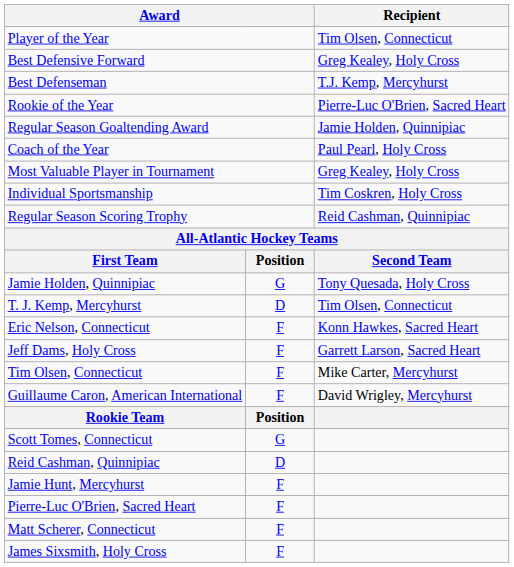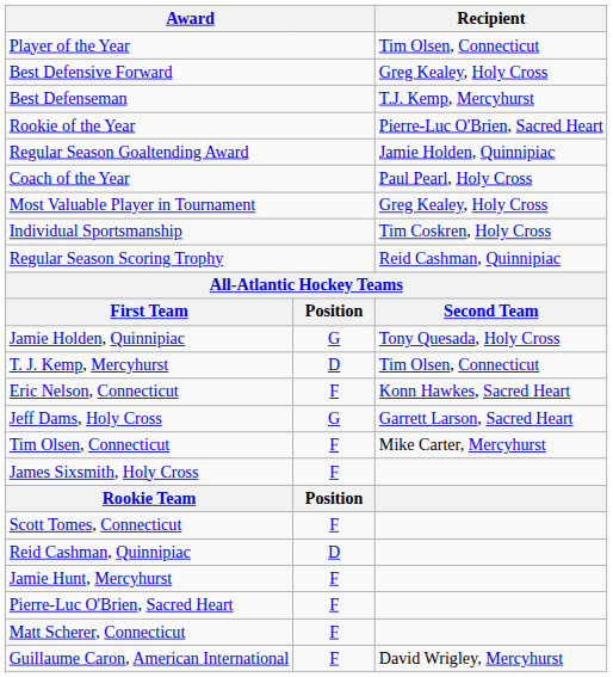 <table class="wikitable">
 <tr>
 <th colspan=2><a href='#'>Award</a></th>
 <th>Recipient</th>
 </tr>
 <tr>
 <td colspan=2><a href='#'>Player of the Year</a></td>
 <td><a href='#'>Tim Olsen</a>, <a href='#'>Connecticut</a></td>
 </tr>
 <tr>
 <td colspan=2><a href='#'>Best Defensive Forward</a></td>
 <td><a href='#'>Greg Kealey</a>, <a href='#'>Holy Cross</a></td>
 </tr>
 <tr>
 <td colspan=2><a href='#'>Best Defenseman</a></td>
 <td><a href='#'>T.J. Kemp</a>, <a href='#'>Mercyhurst</a></td>
 </tr>
 <tr>
 <td colspan=2><a href='#'>Rookie of the Year</a></td>
 <td><a href='#'>Pierre-Luc O'Brien</a>, <a href='#'>Sacred Heart</a></td>
 </tr>
 <tr>
 <td colspan=2><a href='#'>Regular Season Goaltending Award</a></td>
 <td><a href='#'>Jamie Holden</a>, <a href='#'>Quinnipiac</a></td>
 </tr>
 <tr>
 <td colspan=2><a href='#'>Coach of the Year</a></td>
 <td><a href='#'>Paul Pearl</a>, <a href='#'>Holy Cross</a></td>
 </tr>
 <tr>
 <td colspan=2><a href='#'>Most Valuable Player in Tournament</a></td>
 <td><a href='#'>Greg Kealey</a>, <a href='#'>Holy Cross</a></td>
 </tr>
 <tr>
 <td colspan=2><a href='#'>Individual Sportsmanship</a></td>
 <td><a href='#'>Tim Coskren</a>, <a href='#'>Holy Cross</a></td>
 </tr>
 <tr>
 <td colspan=2><a href='#'>Regular Season Scoring Trophy</a></td>
 <td><a href='#'>Reid Cashman</a>, <a href='#'>Quinnipiac</a></td>
 </tr>
 <tr>
 <th colspan=3><a href='#'>All-Atlantic Hockey Teams</a></th>
 </tr>
 <tr>
 <th><a href='#'>First Team</a></th>
 <th>  Position  </th>
 <th><a href='#'>Second Team</a></th>
 </tr>
 <tr>
 <td><a href='#'>Jamie Holden</a>, <a href='#'>Quinnipiac</a></td>
 <td align=center><a href='#'>G</a></td>
 <td><a href='#'>Tony Quesada</a>, <a href='#'>Holy Cross</a></td>
 </tr>
 <tr>
 <td><a href='#'>T. J. Kemp</a>, <a href='#'>Mercyhurst</a></td>
 <td align=center><a href='#'>D</a></td>
 <td><a href='#'>Tim Olsen</a>, <a href='#'>Connecticut</a></td>
 </tr>
 <tr>
 <td><a href='#'>Eric Nelson</a>, <a href='#'>Connecticut</a></td>
 <td align=center><a href='#'>F</a></td>
 <td><a href='#'>Konn Hawkes</a>, <a href='#'>Sacred Heart</a></td>
 </tr>
 <tr>
 <td><a href='#'>Jeff Dams</a>, <a href='#'>Holy Cross</a></td>
-<td align=center><a href='#'>F</a></td>
+<td align=center><a href='#'>G</a></td>
 <td><a href='#'>Garrett Larson</a>, <a href='#'>Sacred Heart</a></td>
 </tr>
 <tr>
 <td><a href='#'>Tim Olsen</a>, <a href='#'>Connecticut</a></td>
 <td align=center><a href='#'>F</a></td>
 <td>Mike Carter, <a href='#'>Mercyhurst</a></td>
 </tr>
 <tr>
-<td><a href='#'>Guillaume Caron</a>, <a href='#'>American International</a></td>
+<td><a href='#'>James Sixsmith</a>, <a href='#'>Holy Cross</a></td>
 <td align=center><a href='#'>F</a></td>
-<td>David Wrigley, <a href='#'>Mercyhurst</a></td>
+<td></td>
 </tr>
 <tr>
 <th><a href='#'>Rookie Team</a></th>
 <th>  Position  </th>
 <th></th>
 </tr>
 <tr>
 <td><a href='#'>Scott Tomes</a>, <a href='#'>Connecticut</a></td>
-<td align=center><a href='#'>G</a></td>
+<td align=center><a href='#'>F</a></td>
 <td></td>
 </tr>
 <tr>
 <td><a href='#'>Reid Cashman</a>, <a href='#'>Quinnipiac</a></td>
 <td align=center><a href='#'>D</a></td>
 <td></td>
 </tr>
 <tr>
 <td><a href='#'>Jamie Hunt</a>, <a href='#'>Mercyhurst</a></td>
 <td align=center><a href='#'>F</a></td>
 <td></td>
 </tr>
 <tr>
 <td><a href='#'>Pierre-Luc O'Brien</a>, <a href='#'>Sacred Heart</a></td>
 <td align=center><a href='#'>F</a></td>
 <td></td>
 </tr>
 <tr>
 <td><a href='#'>Matt Scherer</a>, <a href='#'>Connecticut</a></td>
 <td align=center><a href='#'>F</a></td>
 <td></td>
 </tr>
 <tr>
-<td><a href='#'>James Sixsmith</a>, <a href='#'>Holy Cross</a></td>
+<td><a href='#'>Guillaume Caron</a>, <a href='#'>American International</a></td>
 <td align=center><a href='#'>F</a></td>
-<td></td>
+<td>David Wrigley, <a href='#'>Mercyhurst</a></td>
 </tr>
 </table>
